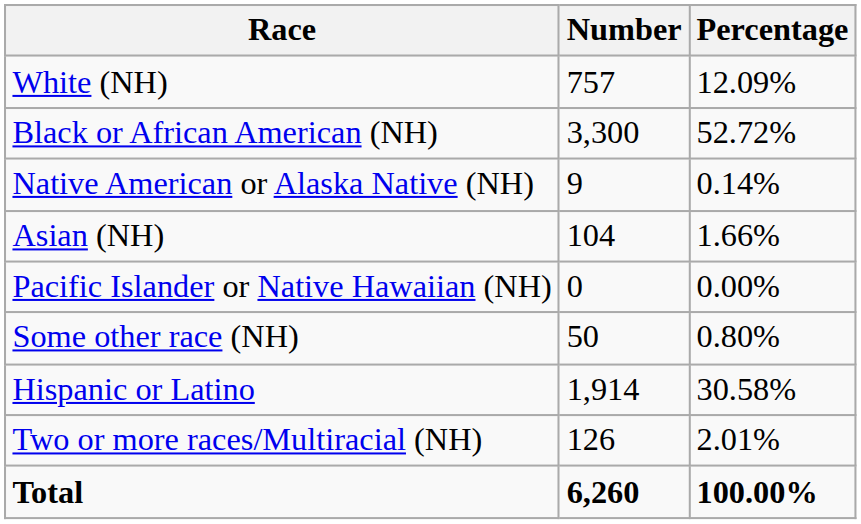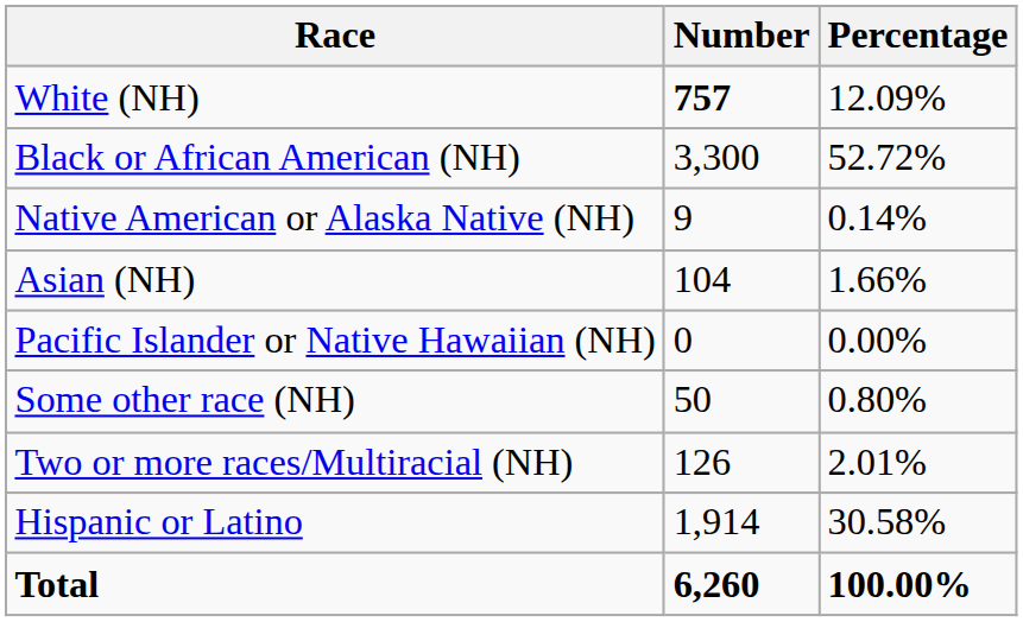 <table class="wikitable">
 <tr>
 <th>Race</th>
 <th>Number</th>
 <th>Percentage</th>
 </tr>
 <tr>
 <td><a href='#'>White</a> (NH)</td>
-<td>757</td>
+<td><strong>757</strong></td>
 <td>12.09%</td>
 </tr>
 <tr>
 <td><a href='#'>Black or African American</a> (NH)</td>
 <td>3,300</td>
 <td>52.72%</td>
 </tr>
 <tr>
 <td><a href='#'>Native American</a> or <a href='#'>Alaska Native</a> (NH)</td>
 <td>9</td>
 <td>0.14%</td>
 </tr>
 <tr>
 <td><a href='#'>Asian</a> (NH)</td>
 <td>104</td>
 <td>1.66%</td>
 </tr>
 <tr>
 <td><a href='#'>Pacific Islander</a> or <a href='#'>Native Hawaiian</a> (NH)</td>
 <td>0</td>
 <td>0.00%</td>
 </tr>
 <tr>
 <td><a href='#'>Some other race</a> (NH)</td>
 <td>50</td>
 <td>0.80%</td>
 </tr>
 <tr>
+<td><a href='#'>Two or more races/Multiracial</a> (NH)</td>
+<td>126</td>
+<td>2.01%</td>
+</tr>
+<tr>
 <td><a href='#'>Hispanic or Latino</a></td>
 <td>1,914</td>
 <td>30.58%</td>
-</tr>
-<tr>
-<td><a href='#'>Two or more races/Multiracial</a> (NH)</td>
-<td>126</td>
-<td>2.01%</td>
 </tr>
 <tr>
 <td><strong>Total</strong></td>
 <td><strong>6,260</strong></td>
 <td><strong>100.00%</strong></td>
 </tr>
 </table>
